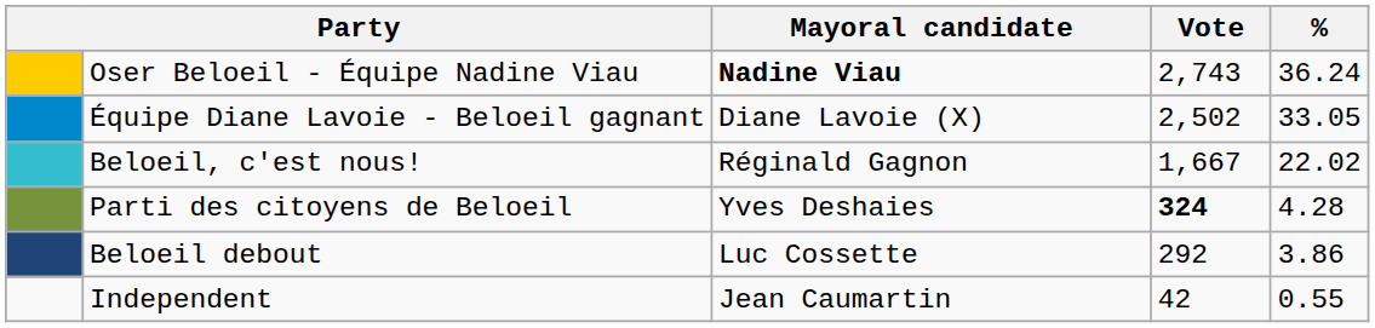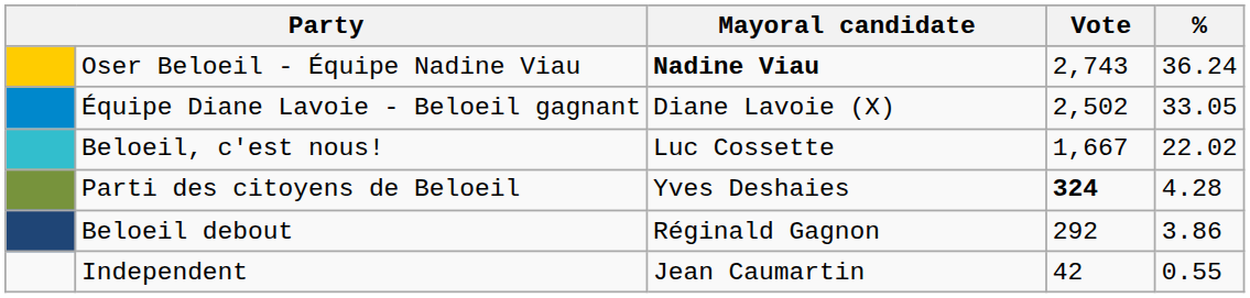 <table class="wikitable">
 <tr>
 <th bgcolor="#DDDDFF" width="230px" colspan="2">Party</th>
 <th bgcolor="#DDDDFF" width="200px">Mayoral candidate</th>
 <th bgcolor="#DDDDFF" width="50px">Vote</th>
 <th bgcolor="#DDDDFF" width="30px">%</th>
 </tr>
 <tr>
 <td bgcolor=#ffcc00 width="30px"> </td>
 <td>Oser Beloeil - Équipe Nadine Viau</td>
 <td><strong>Nadine Viau</strong></td>
 <td>2,743</td>
 <td>36.24</td>
 </tr>
 <tr>
 <td bgcolor=#0088CC width="30px"> </td>
 <td>Équipe Diane Lavoie - Beloeil gagnant</td>
 <td>Diane Lavoie (X)</td>
 <td>2,502</td>
 <td>33.05</td>
 </tr>
 <tr>
 <td bgcolor=#32becd width="30px"> </td>
 <td>Beloeil, c'est nous!</td>
-<td>Réginald Gagnon</td>
+<td>Luc Cossette</td>
 <td>1,667</td>
 <td>22.02</td>
 </tr>
 <tr>
 <td bgcolor=#77933C width="30px"> </td>
 <td>Parti des citoyens de Beloeil</td>
 <td>Yves Deshaies</td>
 <td><strong>324</strong></td>
 <td>4.28</td>
 </tr>
 <tr>
 <td bgcolor=#1f4576 width="30px"> </td>
 <td>Beloeil debout</td>
-<td>Luc Cossette</td>
+<td>Réginald Gagnon</td>
 <td>292</td>
 <td>3.86</td>
 </tr>
 <tr>
 <td> </td>
 <td>Independent</td>
 <td>Jean Caumartin</td>
 <td>42</td>
 <td>0.55</td>
 </tr>
 </table>
